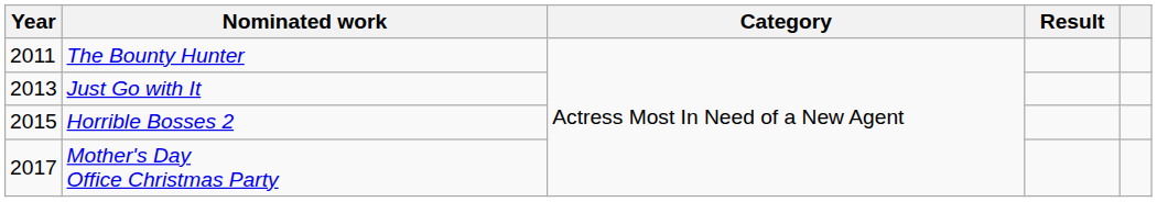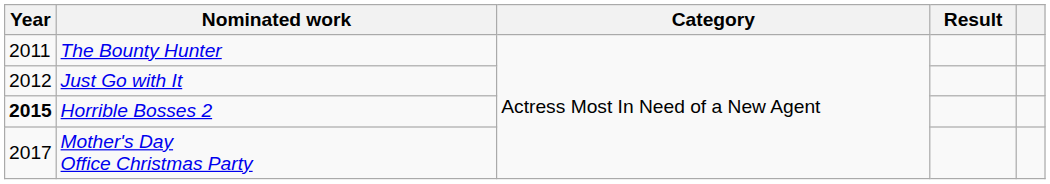 <table class="wikitable sortable">
 <tr>
 <th scope="col" style="width:1em;">Year</th>
 <th scope="col" style="width:39em;">Nominated work</th>
 <th scope="col" style="width:39em;">Category</th>
 <th scope="col" style="width:5em;">Result</th>
 <th scope="col" style="width:2em;" class="unsortable"></th>
 </tr>
 <tr>
 <td>2011</td>
 <td><em><a href='#'>The Bounty Hunter</a></em></td>
 <td rowspan="4">Actress Most In Need of a New Agent</td>
 <td></td>
 <td></td>
 </tr>
 <tr>
-<td>2013</td>
+<td>2012</td>
 <td><em><a href='#'>Just Go with It</a></em></td>
 <td></td>
 <td></td>
 </tr>
 <tr>
-<td>2015</td>
+<td><strong>2015</strong></td>
 <td><em><a href='#'>Horrible Bosses 2</a></em></td>
 <td></td>
 <td></td>
 </tr>
 <tr>
 <td>2017</td>
 <td><em><a href='#'>Mother's Day</a></em><br><em><a href='#'>Office Christmas Party</a></em></td>
 <td></td>
 <td></td>
 </tr>
 </table>
